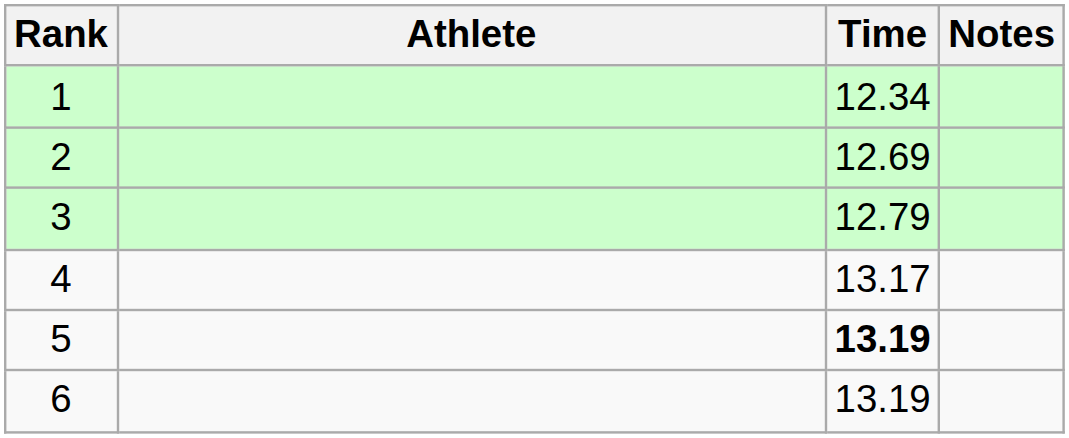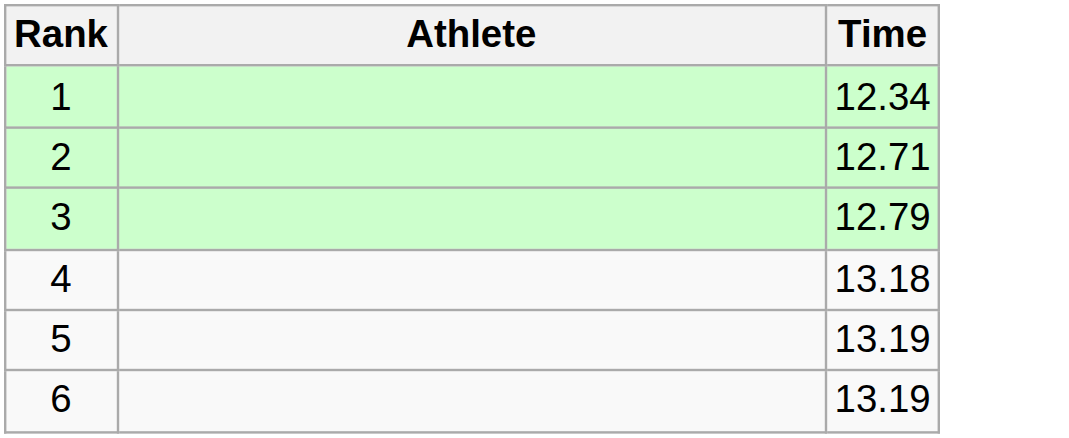 <table class="wikitable" style="text-align:center">
 <tr>
 <th>Rank</th>
 <th Style="width:18em">Athlete</th>
 <th>Time</th>
-<th>Notes</th>
 </tr>
 <tr style="background:#cfc">
 <td>1</td>
 <td style="text-align:left"></td>
 <td>12.34</td>
-<td></td>
 </tr>
 <tr style="background:#cfc">
 <td>2</td>
 <td style="text-align:left"></td>
-<td>12.69</td>
-<td></td>
+<td>12.71</td>
 </tr>
 <tr style="background:#cfc">
 <td>3</td>
 <td style="text-align:left"></td>
 <td>12.79</td>
-<td></td>
 </tr>
 <tr>
 <td>4</td>
 <td style="text-align:left"></td>
-<td>13.17</td>
-<td></td>
+<td>13.18</td>
 </tr>
 <tr>
 <td>5</td>
 <td style="text-align:left"></td>
-<td><strong>13.19</strong></td>
-<td></td>
+<td>13.19</td>
 </tr>
 <tr>
 <td>6</td>
 <td style="text-align:left"></td>
 <td>13.19</td>
-<td></td>
 </tr>
 </table>
